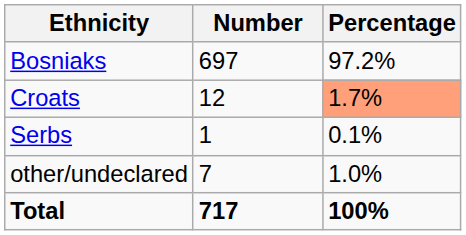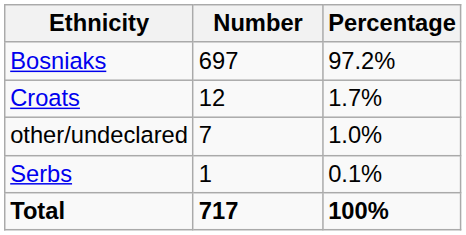 <table class="wikitable">
 <tr>
 <th width="100px">Ethnicity</th>
 <th width="80px">Number</th>
 <th width="80px">Percentage</th>
 </tr>
 <tr>
 <td><a href='#'>Bosniaks</a></td>
 <td>697</td>
 <td>97.2%</td>
 </tr>
 <tr>
 <td><a href='#'>Croats</a></td>
 <td>12</td>
-<td style="background: lightsalmon;">1.7%</td>
+<td>1.7%</td>
+</tr>
+<tr>
+<td>other/undeclared</td>
+<td>7</td>
+<td>1.0%</td>
 </tr>
 <tr>
 <td><a href='#'>Serbs</a></td>
 <td>1</td>
 <td>0.1%</td>
 </tr>
 <tr>
-<td>other/undeclared</td>
-<td>7</td>
-<td>1.0%</td>
-</tr>
-<tr>
 <td><strong>Total</strong></td>
 <td><strong>717</strong></td>
 <td><strong>100%</strong></td>
 </tr>
 </table>
